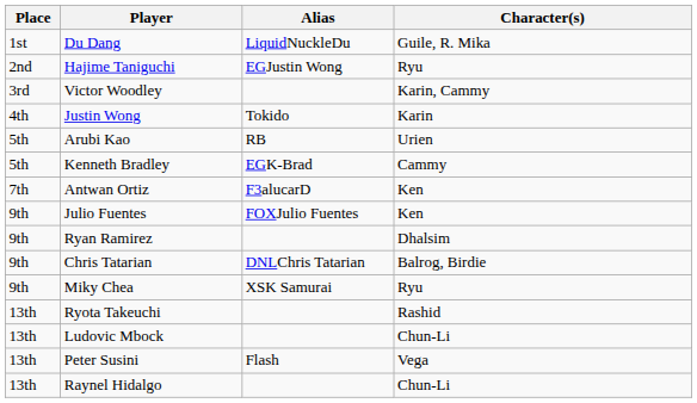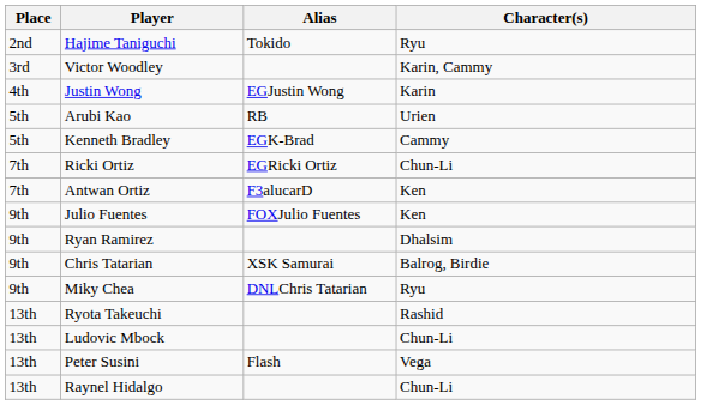 <table class="wikitable">
 <tr>
 <th style="width:50px;">Place</th>
 <th style="width:180px;">Player</th>
 <th style="width:150px;">Alias</th>
 <th style="width:300px;">Character(s)</th>
 </tr>
 <tr>
-<td>1st</td>
-<td> <a href='#'>Du Dang</a></td>
-<td><a href='#'>Liquid</a>NuckleDu</td>
-<td>Guile, R. Mika</td>
-</tr>
-<tr>
 <td>2nd</td>
 <td> <a href='#'>Hajime Taniguchi</a></td>
-<td><a href='#'>EG</a>Justin Wong</td>
+<td>Tokido</td>
 <td>Ryu</td>
 </tr>
 <tr>
 <td>3rd</td>
 <td> Victor Woodley</td>
 <td></td>
 <td>Karin, Cammy</td>
 </tr>
 <tr>
 <td>4th</td>
 <td> <a href='#'>Justin Wong</a></td>
-<td>Tokido</td>
+<td><a href='#'>EG</a>Justin Wong</td>
 <td>Karin</td>
 </tr>
 <tr>
 <td>5th</td>
 <td> Arubi Kao</td>
 <td>RB</td>
 <td>Urien</td>
 </tr>
 <tr>
 <td>5th</td>
 <td> Kenneth Bradley</td>
 <td><a href='#'>EG</a>K-Brad</td>
 <td>Cammy</td>
+</tr>
+<tr>
+<td>7th</td>
+<td> Ricki Ortiz</td>
+<td><a href='#'>EG</a>Ricki Ortiz</td>
+<td>Chun-Li</td>
 </tr>
 <tr>
 <td>7th</td>
 <td> Antwan Ortiz</td>
 <td><a href='#'>F3</a>alucarD</td>
 <td>Ken</td>
 </tr>
 <tr>
 <td>9th</td>
 <td> Julio Fuentes</td>
 <td><a href='#'>FOX</a>Julio Fuentes</td>
 <td>Ken</td>
 </tr>
 <tr>
 <td>9th</td>
 <td> Ryan Ramirez</td>
 <td></td>
 <td>Dhalsim</td>
 </tr>
 <tr>
 <td>9th</td>
 <td> Chris Tatarian</td>
-<td><a href='#'>DNL</a>Chris Tatarian</td>
+<td>XSK Samurai</td>
 <td>Balrog, Birdie</td>
 </tr>
 <tr>
 <td>9th</td>
 <td> Miky Chea</td>
-<td>XSK Samurai</td>
+<td><a href='#'>DNL</a>Chris Tatarian</td>
 <td>Ryu</td>
 </tr>
 <tr>
 <td>13th</td>
 <td> Ryota Takeuchi</td>
 <td></td>
 <td>Rashid</td>
 </tr>
 <tr>
 <td>13th</td>
 <td> Ludovic Mbock</td>
 <td></td>
 <td>Chun-Li</td>
 </tr>
 <tr>
 <td>13th</td>
 <td> Peter Susini</td>
 <td>Flash</td>
 <td>Vega</td>
 </tr>
 <tr>
 <td>13th</td>
 <td> Raynel Hidalgo</td>
 <td></td>
 <td>Chun-Li</td>
 </tr>
 </table>
